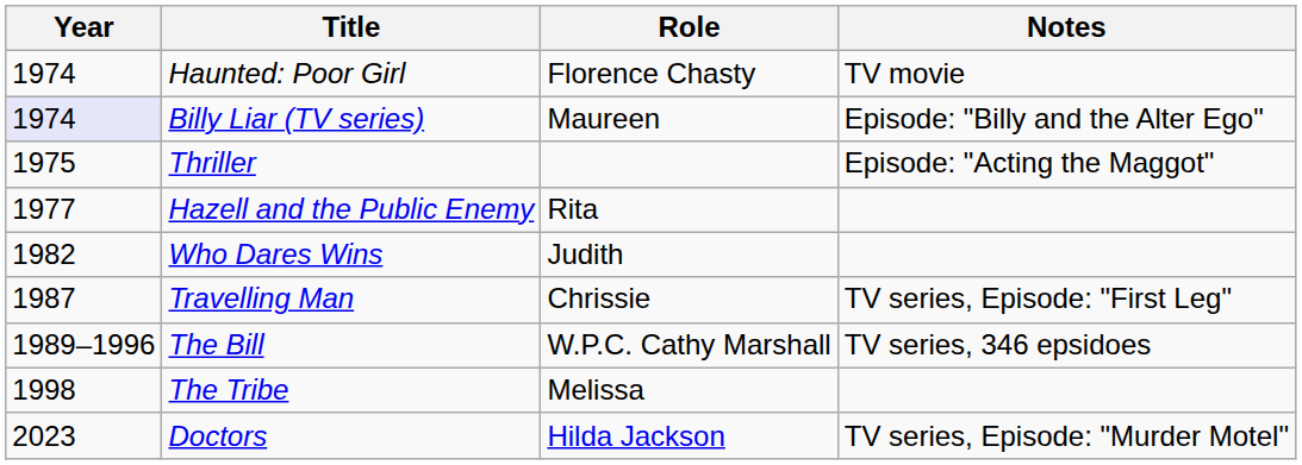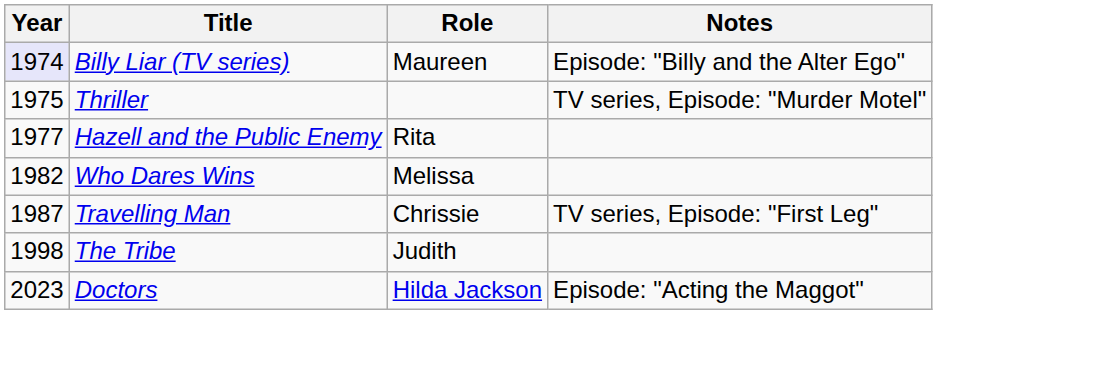 <table class="wikitable">
 <tr>
 <th>Year</th>
 <th>Title</th>
 <th>Role</th>
 <th>Notes</th>
-</tr>
-<tr>
-<td>1974</td>
-<td><em>Haunted: Poor Girl</em></td>
-<td>Florence Chasty</td>
-<td>TV movie</td>
 </tr>
 <tr>
 <td style="background: lavender;">1974</td>
 <td><em><a href='#'>Billy Liar (TV series)</a></em></td>
 <td>Maureen</td>
 <td>Episode: "Billy and the Alter Ego"</td>
 </tr>
 <tr>
 <td>1975</td>
 <td><em><a href='#'>Thriller</a></em></td>
 <td></td>
-<td>Episode: "Acting the Maggot"</td>
+<td>TV series, Episode: "Murder Motel"</td>
 </tr>
 <tr>
 <td>1977</td>
 <td><em><a href='#'>Hazell and the Public Enemy</a></em></td>
 <td>Rita</td>
 <td></td>
 </tr>
 <tr>
 <td>1982</td>
 <td><em><a href='#'>Who Dares Wins</a></em></td>
-<td>Judith</td>
+<td>Melissa</td>
 <td></td>
 </tr>
 <tr>
 <td>1987</td>
 <td><em><a href='#'>Travelling Man</a></em></td>
 <td>Chrissie</td>
 <td>TV series, Episode: "First Leg"</td>
 </tr>
 <tr>
-<td>1989–1996</td>
-<td><em><a href='#'>The Bill</a></em></td>
-<td>W.P.C. Cathy Marshall</td>
-<td>TV series, 346 epsidoes</td>
-</tr>
-<tr>
 <td>1998</td>
 <td><em><a href='#'>The Tribe</a></em></td>
-<td>Melissa</td>
+<td>Judith</td>
 <td></td>
 </tr>
 <tr>
 <td>2023</td>
 <td><em><a href='#'>Doctors</a></em></td>
 <td><a href='#'>Hilda Jackson</a></td>
-<td>TV series, Episode: "Murder Motel"</td>
+<td>Episode: "Acting the Maggot"</td>
 </tr>
 </table>
